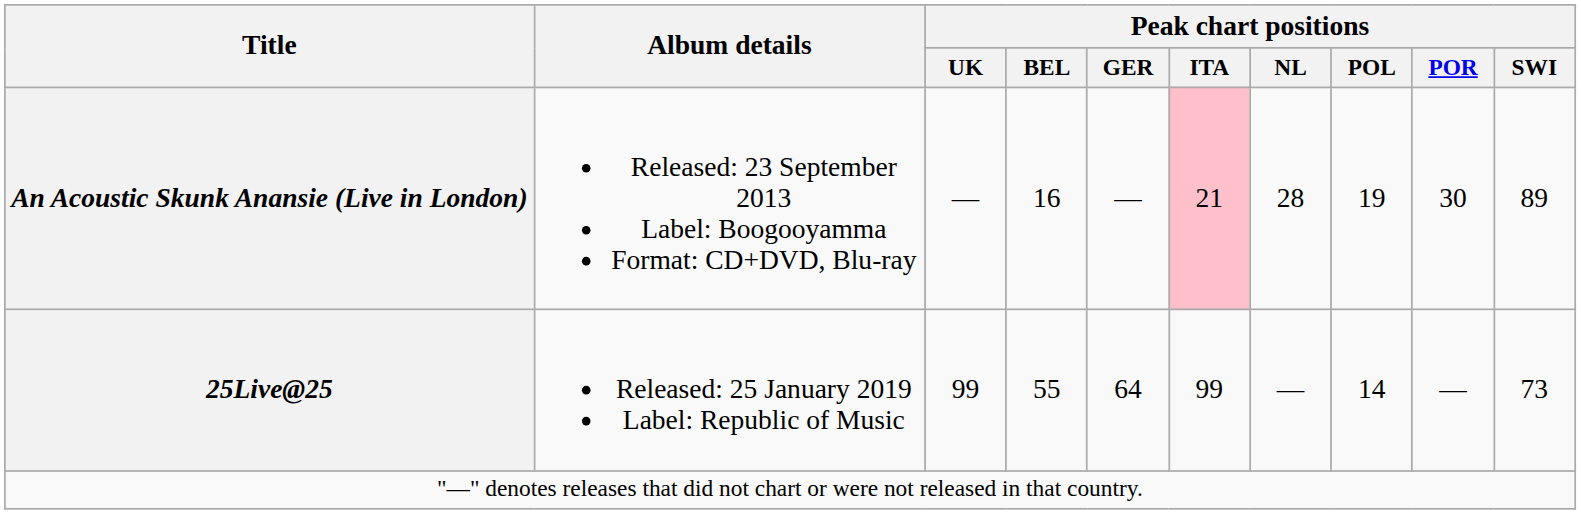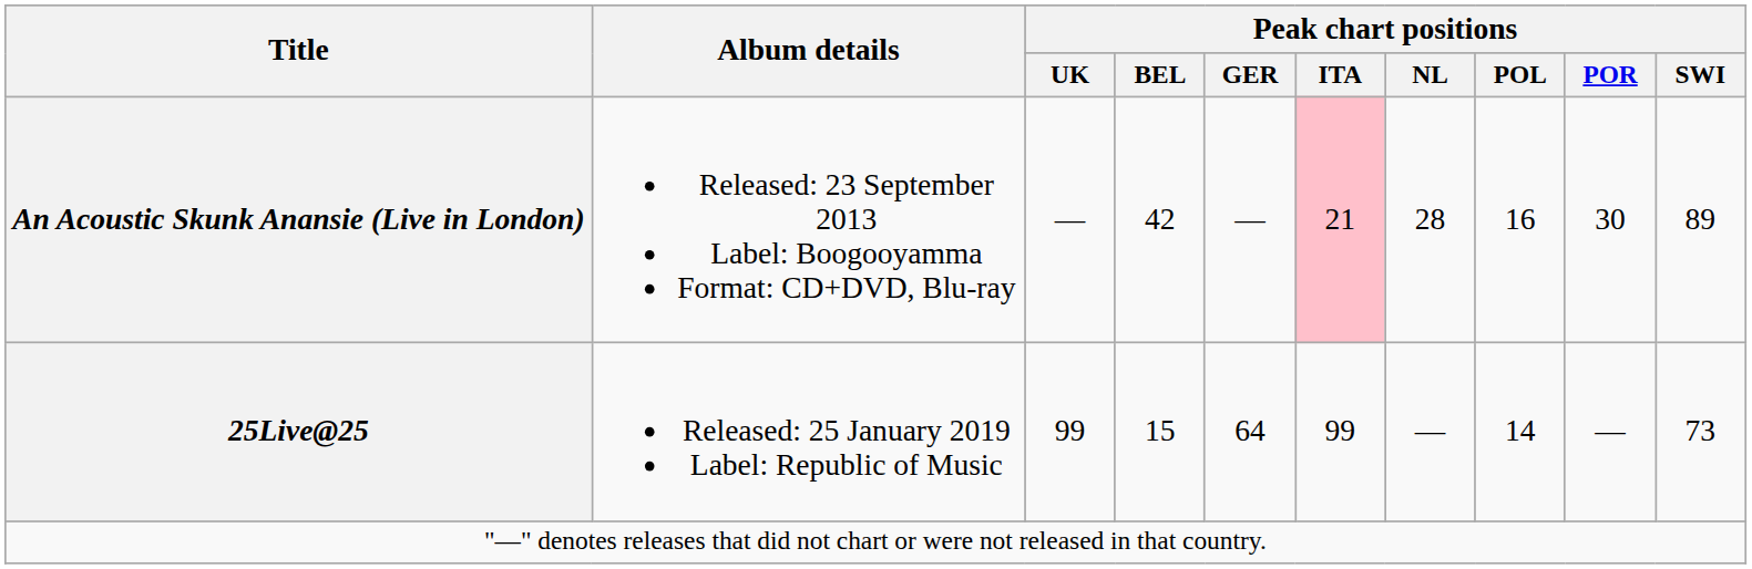 <table class="wikitable plainrowheaders" style="text-align:center;">
 <tr>
 <th rowspan="2">Title</th>
 <th rowspan="2" width="220">Album details</th>
 <th colspan="8">Peak chart positions</th>
 </tr>
 <tr>
 <th style="width:3em; font-size:85%">UK<br></th>
 <th style="width:3em; font-size:85%">BEL<br></th>
 <th style="width:3em; font-size:85%">GER<br></th>
 <th style="width:3em; font-size:85%">ITA<br></th>
 <th style="width:3em; font-size:85%">NL<br></th>
 <th style="width:3em; font-size:85%">POL<br></th>
 <th style="width:3em; font-size:85%"><a href='#'>POR</a><br></th>
 <th style="width:3em; font-size:85%">SWI<br></th>
 </tr>
 <tr>
 <th scope="row"><em>An Acoustic Skunk Anansie (Live in London)</em></th>
 <td><br><ul><li>Released: 23 September 2013</li><li>Label: Boogooyamma</li><li>Format: CD+DVD, Blu-ray</li></ul></td>
 <td>—</td>
-<td>16</td>
+<td>42</td>
 <td>—</td>
 <td style="background: pink;">21</td>
 <td>28</td>
-<td>19</td>
+<td>16</td>
 <td>30</td>
 <td>89</td>
 </tr>
 <tr>
 <th scope="row"><em>25Live@25</em></th>
 <td><br><ul><li>Released: 25 January 2019</li><li>Label: Republic of Music</li></ul></td>
 <td>99</td>
-<td>55</td>
+<td>15</td>
 <td>64</td>
 <td>99</td>
 <td>—</td>
 <td>14</td>
 <td>—</td>
 <td>73</td>
 </tr>
 <tr>
 <td colspan="15" style="font-size: 85%">"—" denotes releases that did not chart or were not released in that country.</td>
 </tr>
 </table>
